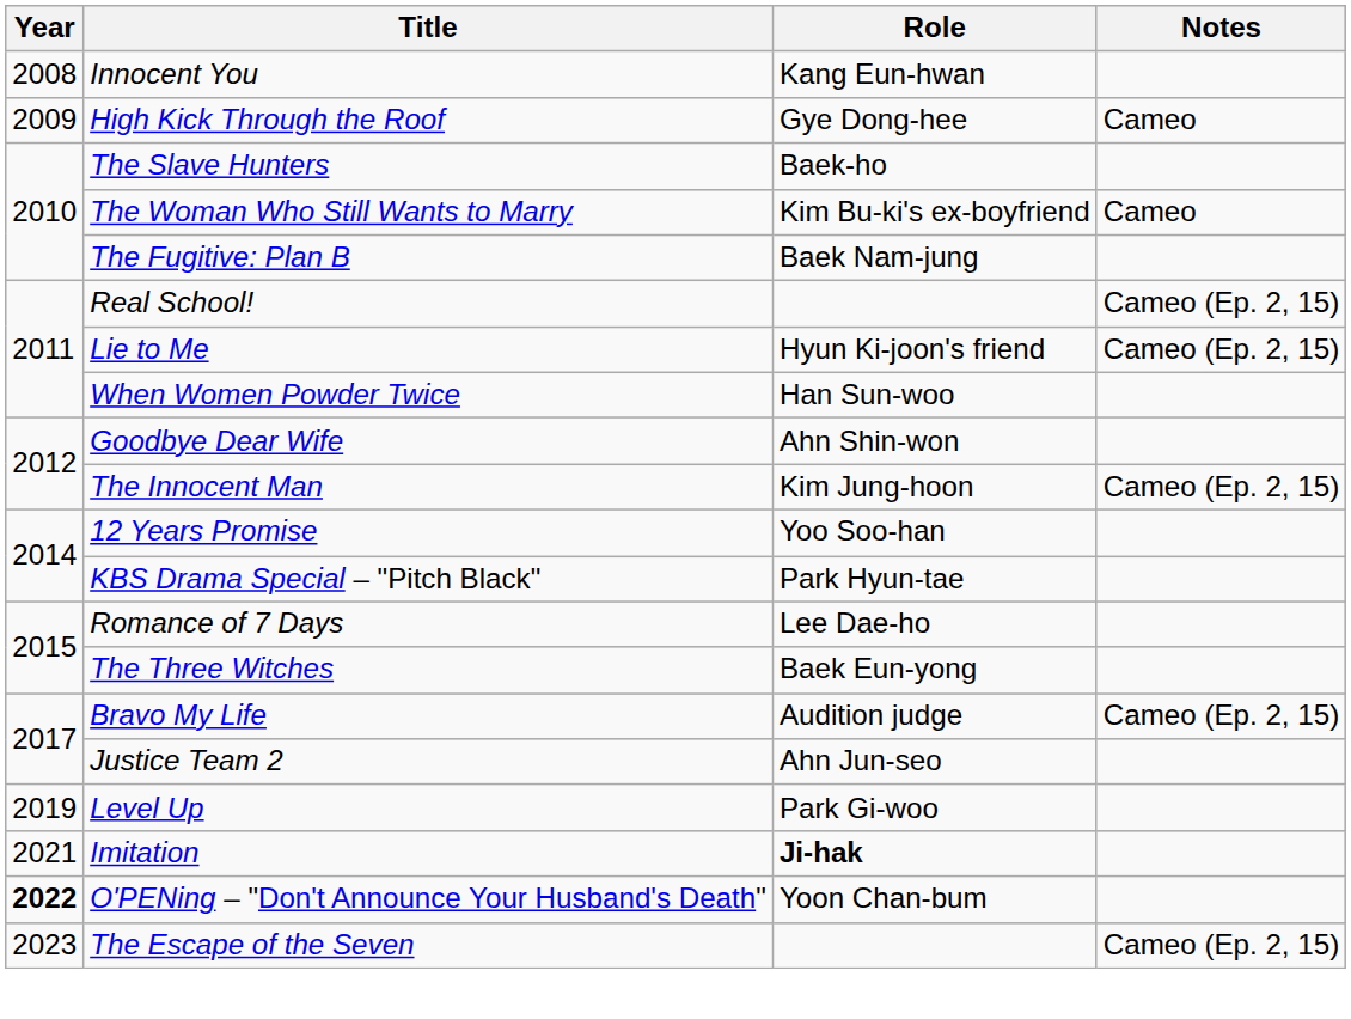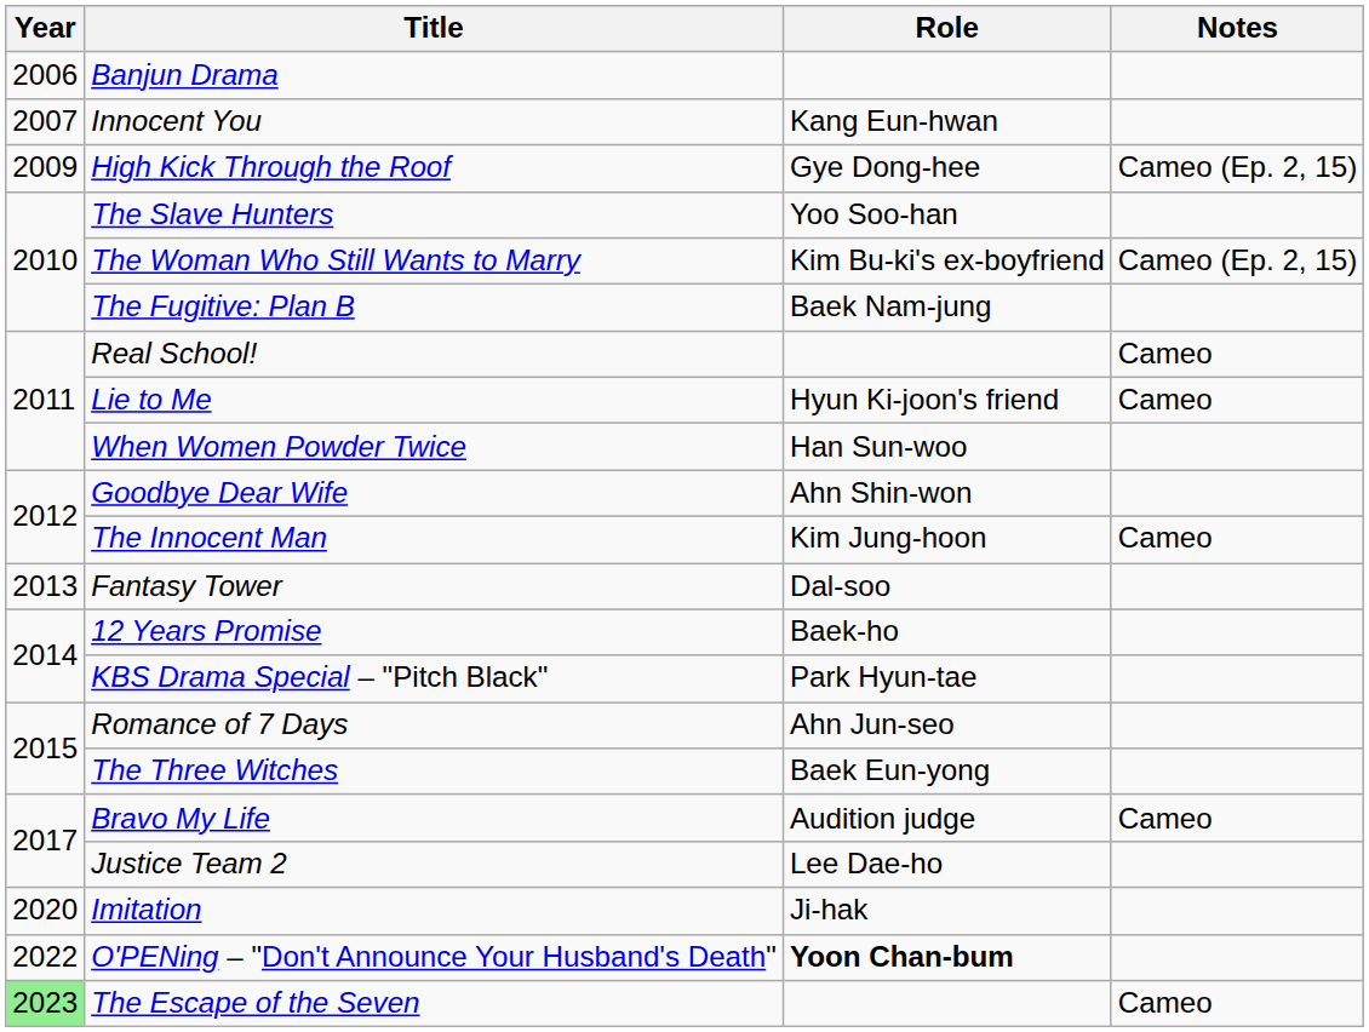 <table class="wikitable">
 <tr>
 <th>Year</th>
 <th>Title</th>
 <th>Role</th>
 <th>Notes</th>
 </tr>
 <tr>
-<td>2008</td>
+<td>2006</td>
+<td><em><a href='#'>Banjun Drama</a></em></td>
+<td></td>
+<td></td>
+</tr>
+<tr>
+<td>2007</td>
 <td><em>Innocent You</em></td>
 <td>Kang Eun-hwan</td>
 <td></td>
 </tr>
 <tr>
 <td>2009</td>
 <td><em><a href='#'>High Kick Through the Roof</a></em></td>
 <td>Gye Dong-hee</td>
-<td>Cameo</td>
+<td>Cameo (Ep. 2, 15)</td>
 </tr>
 <tr>
 <td rowspan=3>2010</td>
 <td><em><a href='#'>The Slave Hunters</a></em></td>
-<td>Baek-ho</td>
+<td>Yoo Soo-han</td>
 <td></td>
 </tr>
 <tr>
 <td><em><a href='#'>The Woman Who Still Wants to Marry</a></em></td>
 <td>Kim Bu-ki's ex-boyfriend</td>
-<td>Cameo</td>
+<td>Cameo (Ep. 2, 15)</td>
 </tr>
 <tr>
 <td><em><a href='#'>The Fugitive: Plan B</a></em></td>
 <td>Baek Nam-jung</td>
 <td></td>
 </tr>
 <tr>
 <td rowspan=3>2011</td>
 <td><em>Real School!</em></td>
 <td></td>
-<td>Cameo (Ep. 2, 15)</td>
+<td>Cameo</td>
 </tr>
 <tr>
 <td><em><a href='#'>Lie to Me</a></em></td>
 <td>Hyun Ki-joon's friend</td>
-<td>Cameo (Ep. 2, 15)</td>
+<td>Cameo</td>
 </tr>
 <tr>
 <td><em><a href='#'>When Women Powder Twice</a></em></td>
 <td>Han Sun-woo</td>
 <td></td>
 </tr>
 <tr>
 <td rowspan=2>2012</td>
 <td><em><a href='#'>Goodbye Dear Wife</a></em></td>
 <td>Ahn Shin-won</td>
 <td></td>
 </tr>
 <tr>
 <td><em><a href='#'>The Innocent Man</a></em></td>
 <td>Kim Jung-hoon</td>
-<td>Cameo (Ep. 2, 15)</td>
+<td>Cameo</td>
+</tr>
+<tr>
+<td>2013</td>
+<td><em>Fantasy Tower</em></td>
+<td>Dal-soo</td>
+<td></td>
 </tr>
 <tr>
 <td rowspan=2>2014</td>
 <td><em><a href='#'>12 Years Promise</a></em></td>
-<td>Yoo Soo-han</td>
+<td>Baek-ho</td>
 <td></td>
 </tr>
 <tr>
 <td><em><a href='#'>KBS Drama Special</a></em> – "Pitch Black"</td>
 <td>Park Hyun-tae</td>
 <td></td>
 </tr>
 <tr>
 <td rowspan=2>2015</td>
 <td><em>Romance of 7 Days</em></td>
-<td>Lee Dae-ho</td>
+<td>Ahn Jun-seo</td>
 <td></td>
 </tr>
 <tr>
 <td><em><a href='#'>The Three Witches</a></em></td>
 <td>Baek Eun-yong</td>
 <td></td>
 </tr>
 <tr>
 <td rowspan=2>2017</td>
 <td><em><a href='#'>Bravo My Life</a></em></td>
 <td>Audition judge</td>
-<td>Cameo (Ep. 2, 15)</td>
+<td>Cameo</td>
 </tr>
 <tr>
 <td><em>Justice Team 2</em></td>
-<td>Ahn Jun-seo</td>
+<td>Lee Dae-ho</td>
 <td></td>
 </tr>
 <tr>
-<td>2019</td>
-<td><em><a href='#'>Level Up</a></em></td>
-<td>Park Gi-woo</td>
+<td>2020</td>
+<td><em><a href='#'>Imitation</a></em></td>
+<td>Ji-hak </td>
 <td></td>
 </tr>
 <tr>
-<td>2021</td>
-<td><em><a href='#'>Imitation</a></em></td>
-<td><strong>Ji-hak </strong></td>
+<td>2022</td>
+<td><em><a href='#'>O'PENing</a></em> – "<a href='#'>Don't Announce Your Husband's Death</a>"</td>
+<td><strong>Yoon Chan-bum</strong></td>
 <td></td>
 </tr>
 <tr>
-<td><strong>2022</strong></td>
-<td><em><a href='#'>O'PENing</a></em> – "<a href='#'>Don't Announce Your Husband's Death</a>"</td>
-<td>Yoon Chan-bum</td>
-<td></td>
-</tr>
-<tr>
-<td>2023</td>
+<td style="background: lightgreen;">2023</td>
 <td><em><a href='#'>The Escape of the Seven</a></em></td>
 <td></td>
-<td>Cameo (Ep. 2, 15)</td>
+<td>Cameo</td>
 </tr>
 </table>
